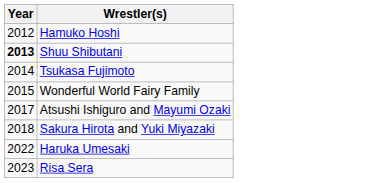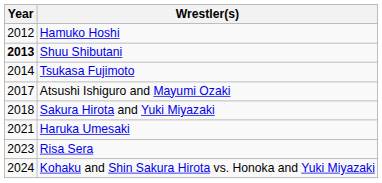 <table class="wikitable">
 <tr>
 <th>Year</th>
 <th>Wrestler(s)</th>
 </tr>
 <tr>
 <td>2012</td>
 <td><a href='#'>Hamuko Hoshi</a></td>
 </tr>
 <tr>
 <td><strong>2013</strong></td>
 <td><a href='#'>Shuu Shibutani</a></td>
 </tr>
 <tr>
 <td>2014</td>
 <td><a href='#'>Tsukasa Fujimoto</a></td>
 </tr>
 <tr>
-<td>2015</td>
-<td>Wonderful World Fairy Family<br></td>
-</tr>
-<tr>
 <td>2017</td>
 <td>Atsushi Ishiguro and <a href='#'>Mayumi Ozaki</a></td>
 </tr>
 <tr>
 <td>2018</td>
 <td><a href='#'>Sakura Hirota</a> and <a href='#'>Yuki Miyazaki</a></td>
 </tr>
 <tr>
-<td>2022</td>
+<td>2021</td>
 <td><a href='#'>Haruka Umesaki</a></td>
 </tr>
 <tr>
 <td>2023</td>
 <td><a href='#'>Risa Sera</a></td>
 </tr>
+<tr>
+<td>2024</td>
+<td><a href='#'>Kohaku</a> and <a href='#'>Shin Sakura Hirota</a> vs. Honoka and <a href='#'>Yuki Miyazaki</a><br></td>
+</tr>
 </table>
